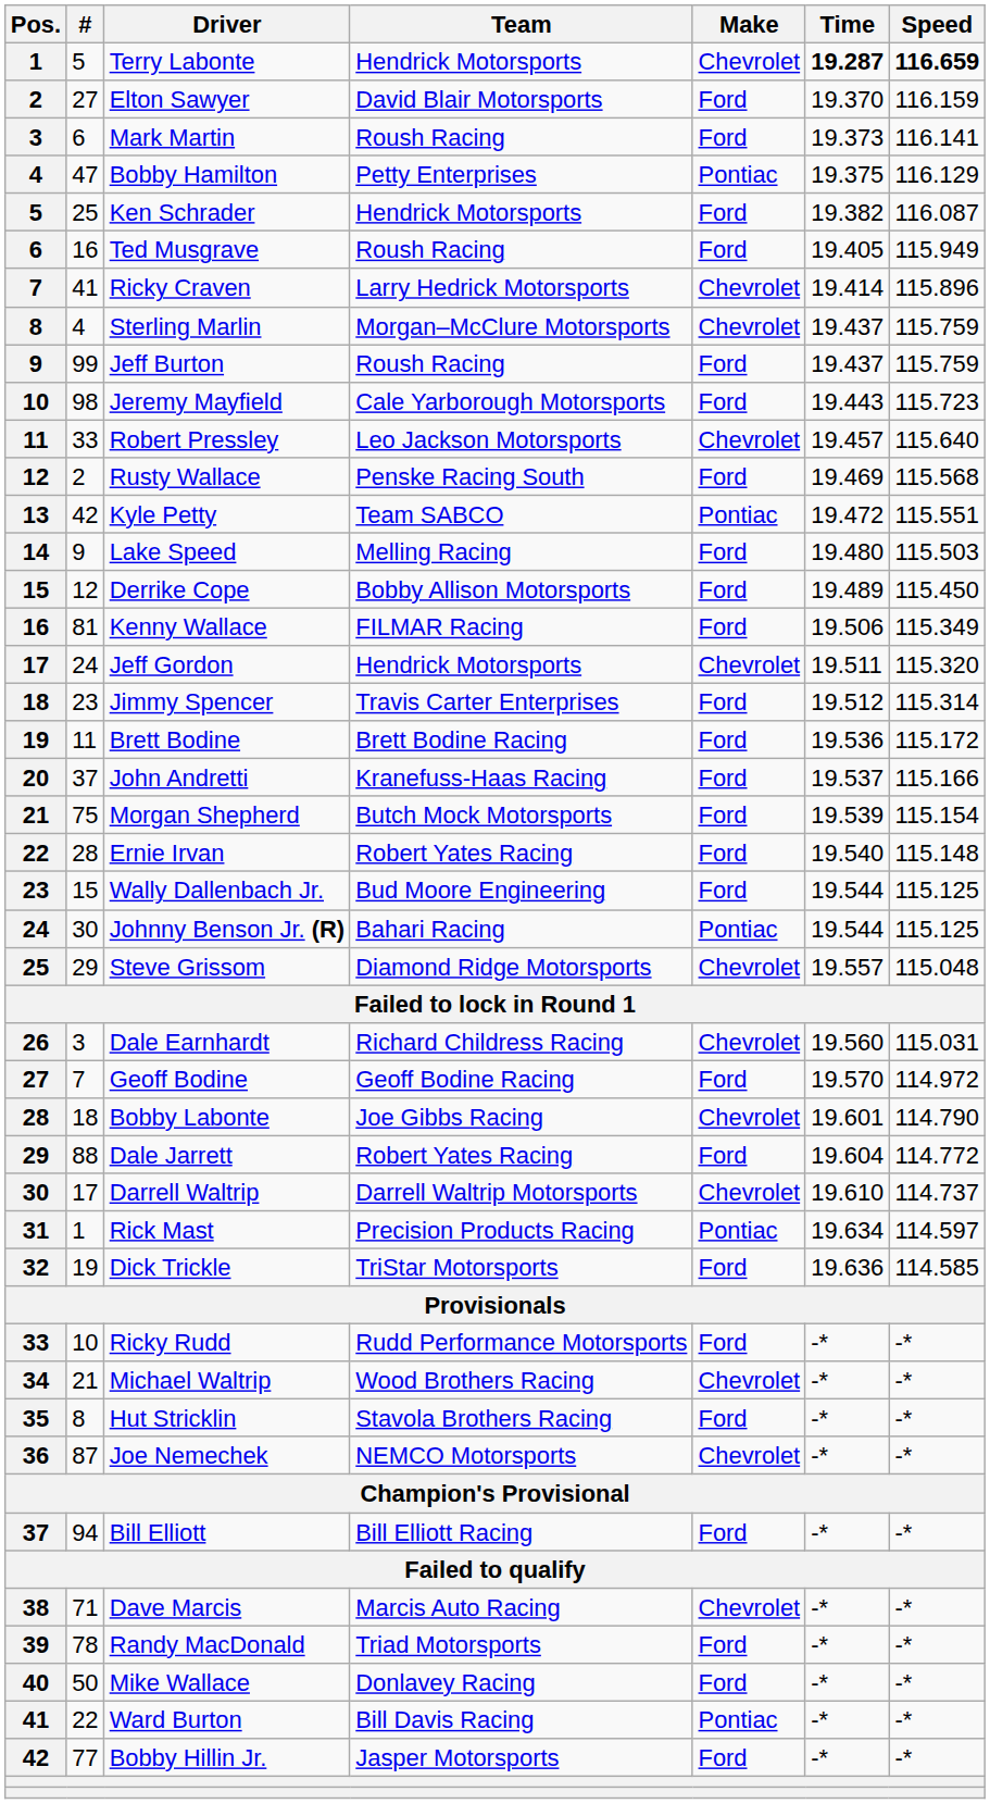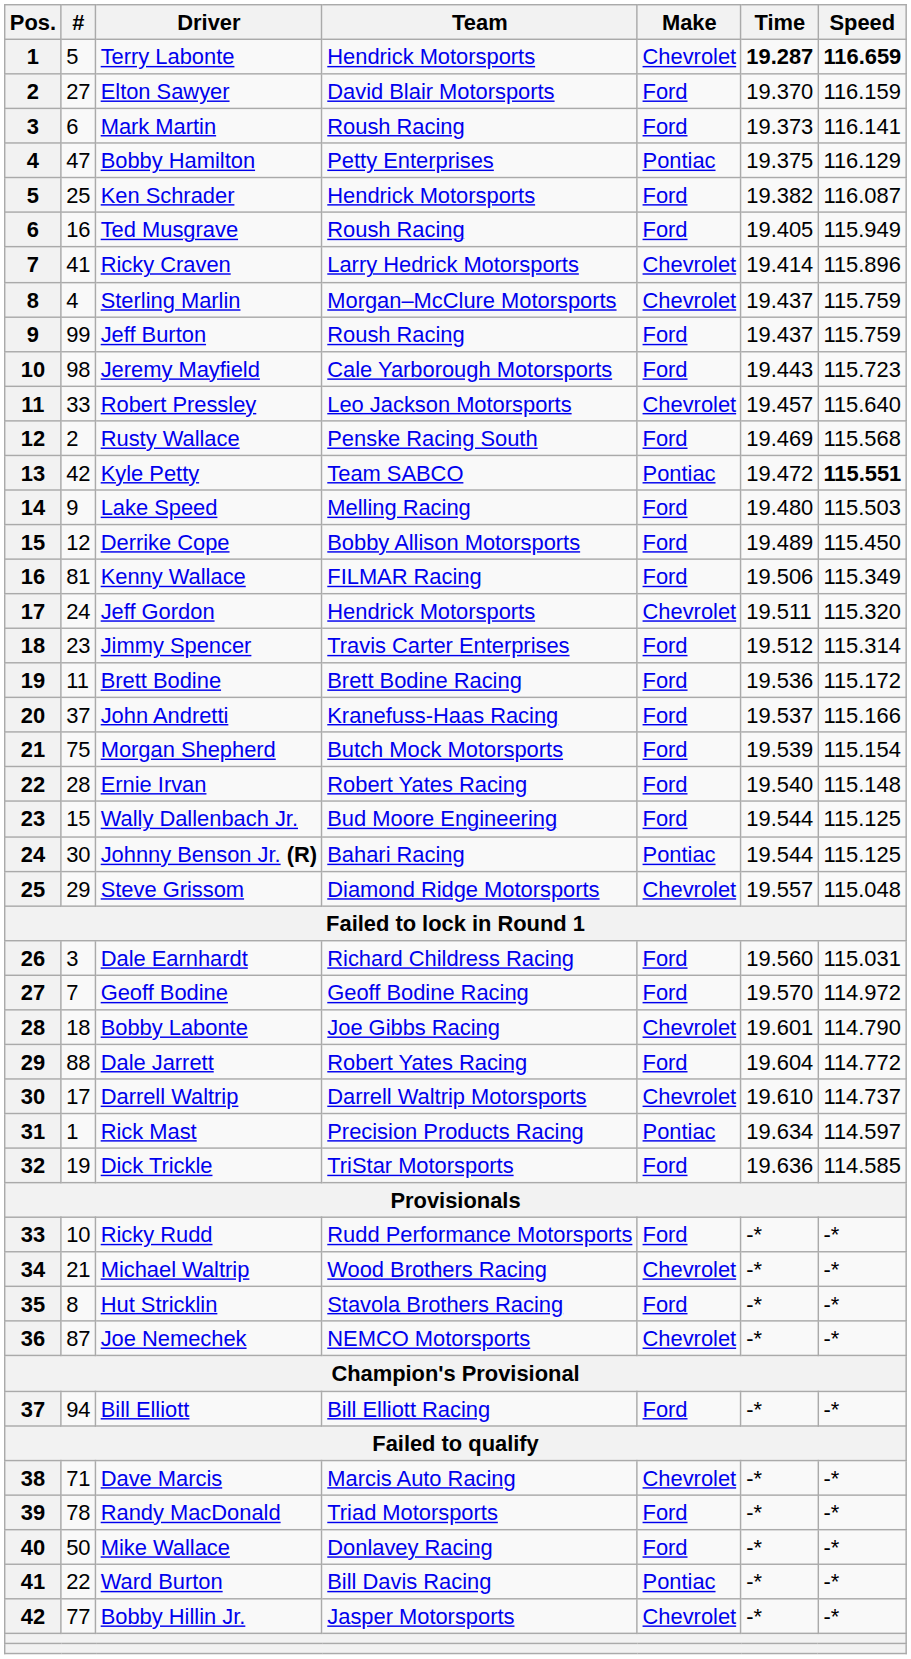 <table class="wikitable" style="font-size:95%">
 <tr>
 <th>Pos.</th>
 <th>#</th>
 <th>Driver</th>
 <th>Team</th>
 <th>Make</th>
 <th>Time</th>
 <th>Speed</th>
 </tr>
 <tr>
 <th>1</th>
 <td>5</td>
 <td><a href='#'>Terry Labonte</a></td>
 <td><a href='#'>Hendrick Motorsports</a></td>
 <td><a href='#'>Chevrolet</a></td>
 <td><strong>19.287</strong></td>
 <td><strong>116.659</strong></td>
 </tr>
 <tr>
 <th>2</th>
 <td>27</td>
 <td><a href='#'>Elton Sawyer</a></td>
 <td><a href='#'>David Blair Motorsports</a></td>
 <td><a href='#'>Ford</a></td>
 <td>19.370</td>
 <td>116.159</td>
 </tr>
 <tr>
 <th>3</th>
 <td>6</td>
 <td><a href='#'>Mark Martin</a></td>
 <td><a href='#'>Roush Racing</a></td>
 <td><a href='#'>Ford</a></td>
 <td>19.373</td>
 <td>116.141</td>
 </tr>
 <tr>
 <th>4</th>
 <td>47</td>
 <td><a href='#'>Bobby Hamilton</a></td>
 <td><a href='#'>Petty Enterprises</a></td>
 <td><a href='#'>Pontiac</a></td>
 <td>19.375</td>
 <td>116.129</td>
 </tr>
 <tr>
 <th>5</th>
 <td>25</td>
 <td><a href='#'>Ken Schrader</a></td>
 <td><a href='#'>Hendrick Motorsports</a></td>
 <td><a href='#'>Ford</a></td>
 <td>19.382</td>
 <td>116.087</td>
 </tr>
 <tr>
 <th>6</th>
 <td>16</td>
 <td><a href='#'>Ted Musgrave</a></td>
 <td><a href='#'>Roush Racing</a></td>
 <td><a href='#'>Ford</a></td>
 <td>19.405</td>
 <td>115.949</td>
 </tr>
 <tr>
 <th>7</th>
 <td>41</td>
 <td><a href='#'>Ricky Craven</a></td>
 <td><a href='#'>Larry Hedrick Motorsports</a></td>
 <td><a href='#'>Chevrolet</a></td>
 <td>19.414</td>
 <td>115.896</td>
 </tr>
 <tr>
 <th>8</th>
 <td>4</td>
 <td><a href='#'>Sterling Marlin</a></td>
 <td><a href='#'>Morgan–McClure Motorsports</a></td>
 <td><a href='#'>Chevrolet</a></td>
 <td>19.437</td>
 <td>115.759</td>
 </tr>
 <tr>
 <th>9</th>
 <td>99</td>
 <td><a href='#'>Jeff Burton</a></td>
 <td><a href='#'>Roush Racing</a></td>
 <td><a href='#'>Ford</a></td>
 <td>19.437</td>
 <td>115.759</td>
 </tr>
 <tr>
 <th>10</th>
 <td>98</td>
 <td><a href='#'>Jeremy Mayfield</a></td>
 <td><a href='#'>Cale Yarborough Motorsports</a></td>
 <td><a href='#'>Ford</a></td>
 <td>19.443</td>
 <td>115.723</td>
 </tr>
 <tr>
 <th>11</th>
 <td>33</td>
 <td><a href='#'>Robert Pressley</a></td>
 <td><a href='#'>Leo Jackson Motorsports</a></td>
 <td><a href='#'>Chevrolet</a></td>
 <td>19.457</td>
 <td>115.640</td>
 </tr>
 <tr>
 <th>12</th>
 <td>2</td>
 <td><a href='#'>Rusty Wallace</a></td>
 <td><a href='#'>Penske Racing South</a></td>
 <td><a href='#'>Ford</a></td>
 <td>19.469</td>
 <td>115.568</td>
 </tr>
 <tr>
 <th>13</th>
 <td>42</td>
 <td><a href='#'>Kyle Petty</a></td>
 <td><a href='#'>Team SABCO</a></td>
 <td><a href='#'>Pontiac</a></td>
 <td>19.472</td>
-<td>115.551</td>
+<td><strong>115.551</strong></td>
 </tr>
 <tr>
 <th>14</th>
 <td>9</td>
 <td><a href='#'>Lake Speed</a></td>
 <td><a href='#'>Melling Racing</a></td>
 <td><a href='#'>Ford</a></td>
 <td>19.480</td>
 <td>115.503</td>
 </tr>
 <tr>
 <th>15</th>
 <td>12</td>
 <td><a href='#'>Derrike Cope</a></td>
 <td><a href='#'>Bobby Allison Motorsports</a></td>
 <td><a href='#'>Ford</a></td>
 <td>19.489</td>
 <td>115.450</td>
 </tr>
 <tr>
 <th>16</th>
 <td>81</td>
 <td><a href='#'>Kenny Wallace</a></td>
 <td><a href='#'>FILMAR Racing</a></td>
 <td><a href='#'>Ford</a></td>
 <td>19.506</td>
 <td>115.349</td>
 </tr>
 <tr>
 <th>17</th>
 <td>24</td>
 <td><a href='#'>Jeff Gordon</a></td>
 <td><a href='#'>Hendrick Motorsports</a></td>
 <td><a href='#'>Chevrolet</a></td>
 <td>19.511</td>
 <td>115.320</td>
 </tr>
 <tr>
 <th>18</th>
 <td>23</td>
 <td><a href='#'>Jimmy Spencer</a></td>
 <td><a href='#'>Travis Carter Enterprises</a></td>
 <td><a href='#'>Ford</a></td>
 <td>19.512</td>
 <td>115.314</td>
 </tr>
 <tr>
 <th>19</th>
 <td>11</td>
 <td><a href='#'>Brett Bodine</a></td>
 <td><a href='#'>Brett Bodine Racing</a></td>
 <td><a href='#'>Ford</a></td>
 <td>19.536</td>
 <td>115.172</td>
 </tr>
 <tr>
 <th>20</th>
 <td>37</td>
 <td><a href='#'>John Andretti</a></td>
 <td><a href='#'>Kranefuss-Haas Racing</a></td>
 <td><a href='#'>Ford</a></td>
 <td>19.537</td>
 <td>115.166</td>
 </tr>
 <tr>
 <th>21</th>
 <td>75</td>
 <td><a href='#'>Morgan Shepherd</a></td>
 <td><a href='#'>Butch Mock Motorsports</a></td>
 <td><a href='#'>Ford</a></td>
 <td>19.539</td>
 <td>115.154</td>
 </tr>
 <tr>
 <th>22</th>
 <td>28</td>
 <td><a href='#'>Ernie Irvan</a></td>
 <td><a href='#'>Robert Yates Racing</a></td>
 <td><a href='#'>Ford</a></td>
 <td>19.540</td>
 <td>115.148</td>
 </tr>
 <tr>
 <th>23</th>
 <td>15</td>
 <td><a href='#'>Wally Dallenbach Jr.</a></td>
 <td><a href='#'>Bud Moore Engineering</a></td>
 <td><a href='#'>Ford</a></td>
 <td>19.544</td>
 <td>115.125</td>
 </tr>
 <tr>
 <th>24</th>
 <td>30</td>
 <td><a href='#'>Johnny Benson Jr.</a> <strong>(R)</strong></td>
 <td><a href='#'>Bahari Racing</a></td>
 <td><a href='#'>Pontiac</a></td>
 <td>19.544</td>
 <td>115.125</td>
 </tr>
 <tr>
 <th>25</th>
 <td>29</td>
 <td><a href='#'>Steve Grissom</a></td>
 <td><a href='#'>Diamond Ridge Motorsports</a></td>
 <td><a href='#'>Chevrolet</a></td>
 <td>19.557</td>
 <td>115.048</td>
 </tr>
 <tr>
 <th colspan="7">Failed to lock in Round 1</th>
 </tr>
 <tr>
 <th>26</th>
 <td>3</td>
 <td><a href='#'>Dale Earnhardt</a></td>
 <td><a href='#'>Richard Childress Racing</a></td>
-<td><a href='#'>Chevrolet</a></td>
+<td><a href='#'>Ford</a></td>
 <td>19.560</td>
 <td>115.031</td>
 </tr>
 <tr>
 <th>27</th>
 <td>7</td>
 <td><a href='#'>Geoff Bodine</a></td>
 <td><a href='#'>Geoff Bodine Racing</a></td>
 <td><a href='#'>Ford</a></td>
 <td>19.570</td>
 <td>114.972</td>
 </tr>
 <tr>
 <th>28</th>
 <td>18</td>
 <td><a href='#'>Bobby Labonte</a></td>
 <td><a href='#'>Joe Gibbs Racing</a></td>
 <td><a href='#'>Chevrolet</a></td>
 <td>19.601</td>
 <td>114.790</td>
 </tr>
 <tr>
 <th>29</th>
 <td>88</td>
 <td><a href='#'>Dale Jarrett</a></td>
 <td><a href='#'>Robert Yates Racing</a></td>
 <td><a href='#'>Ford</a></td>
 <td>19.604</td>
 <td>114.772</td>
 </tr>
 <tr>
 <th>30</th>
 <td>17</td>
 <td><a href='#'>Darrell Waltrip</a></td>
 <td><a href='#'>Darrell Waltrip Motorsports</a></td>
 <td><a href='#'>Chevrolet</a></td>
 <td>19.610</td>
 <td>114.737</td>
 </tr>
 <tr>
 <th>31</th>
 <td>1</td>
 <td><a href='#'>Rick Mast</a></td>
 <td><a href='#'>Precision Products Racing</a></td>
 <td><a href='#'>Pontiac</a></td>
 <td>19.634</td>
 <td>114.597</td>
 </tr>
 <tr>
 <th>32</th>
 <td>19</td>
 <td><a href='#'>Dick Trickle</a></td>
 <td><a href='#'>TriStar Motorsports</a></td>
 <td><a href='#'>Ford</a></td>
 <td>19.636</td>
 <td>114.585</td>
 </tr>
 <tr>
 <th colspan="7">Provisionals</th>
 </tr>
 <tr>
 <th>33</th>
 <td>10</td>
 <td><a href='#'>Ricky Rudd</a></td>
 <td><a href='#'>Rudd Performance Motorsports</a></td>
 <td><a href='#'>Ford</a></td>
 <td>-*</td>
 <td>-*</td>
 </tr>
 <tr>
 <th>34</th>
 <td>21</td>
 <td><a href='#'>Michael Waltrip</a></td>
 <td><a href='#'>Wood Brothers Racing</a></td>
 <td><a href='#'>Chevrolet</a></td>
 <td>-*</td>
 <td>-*</td>
 </tr>
 <tr>
 <th>35</th>
 <td>8</td>
 <td><a href='#'>Hut Stricklin</a></td>
 <td><a href='#'>Stavola Brothers Racing</a></td>
 <td><a href='#'>Ford</a></td>
 <td>-*</td>
 <td>-*</td>
 </tr>
 <tr>
 <th>36</th>
 <td>87</td>
 <td><a href='#'>Joe Nemechek</a></td>
 <td><a href='#'>NEMCO Motorsports</a></td>
 <td><a href='#'>Chevrolet</a></td>
 <td>-*</td>
 <td>-*</td>
 </tr>
 <tr>
 <th colspan="7">Champion's Provisional</th>
 </tr>
 <tr>
 <th>37</th>
 <td>94</td>
 <td><a href='#'>Bill Elliott</a></td>
 <td><a href='#'>Bill Elliott Racing</a></td>
 <td><a href='#'>Ford</a></td>
 <td>-*</td>
 <td>-*</td>
 </tr>
 <tr>
 <th colspan="7">Failed to qualify</th>
 </tr>
 <tr>
 <th>38</th>
 <td>71</td>
 <td><a href='#'>Dave Marcis</a></td>
 <td><a href='#'>Marcis Auto Racing</a></td>
 <td><a href='#'>Chevrolet</a></td>
 <td>-*</td>
 <td>-*</td>
 </tr>
 <tr>
 <th>39</th>
 <td>78</td>
 <td><a href='#'>Randy MacDonald</a></td>
 <td><a href='#'>Triad Motorsports</a></td>
 <td><a href='#'>Ford</a></td>
 <td>-*</td>
 <td>-*</td>
 </tr>
 <tr>
 <th>40</th>
 <td>50</td>
 <td><a href='#'>Mike Wallace</a></td>
 <td><a href='#'>Donlavey Racing</a></td>
 <td><a href='#'>Ford</a></td>
 <td>-*</td>
 <td>-*</td>
 </tr>
 <tr>
 <th>41</th>
 <td>22</td>
 <td><a href='#'>Ward Burton</a></td>
 <td><a href='#'>Bill Davis Racing</a></td>
 <td><a href='#'>Pontiac</a></td>
 <td>-*</td>
 <td>-*</td>
 </tr>
 <tr>
 <th>42</th>
 <td>77</td>
 <td><a href='#'>Bobby Hillin Jr.</a></td>
 <td><a href='#'>Jasper Motorsports</a></td>
-<td><a href='#'>Ford</a></td>
+<td><a href='#'>Chevrolet</a></td>
 <td>-*</td>
 <td>-*</td>
 </tr>
 <tr>
 <th colspan="7"></th>
 </tr>
 <tr>
 <th colspan="7"></th>
 </tr>
 </table>
